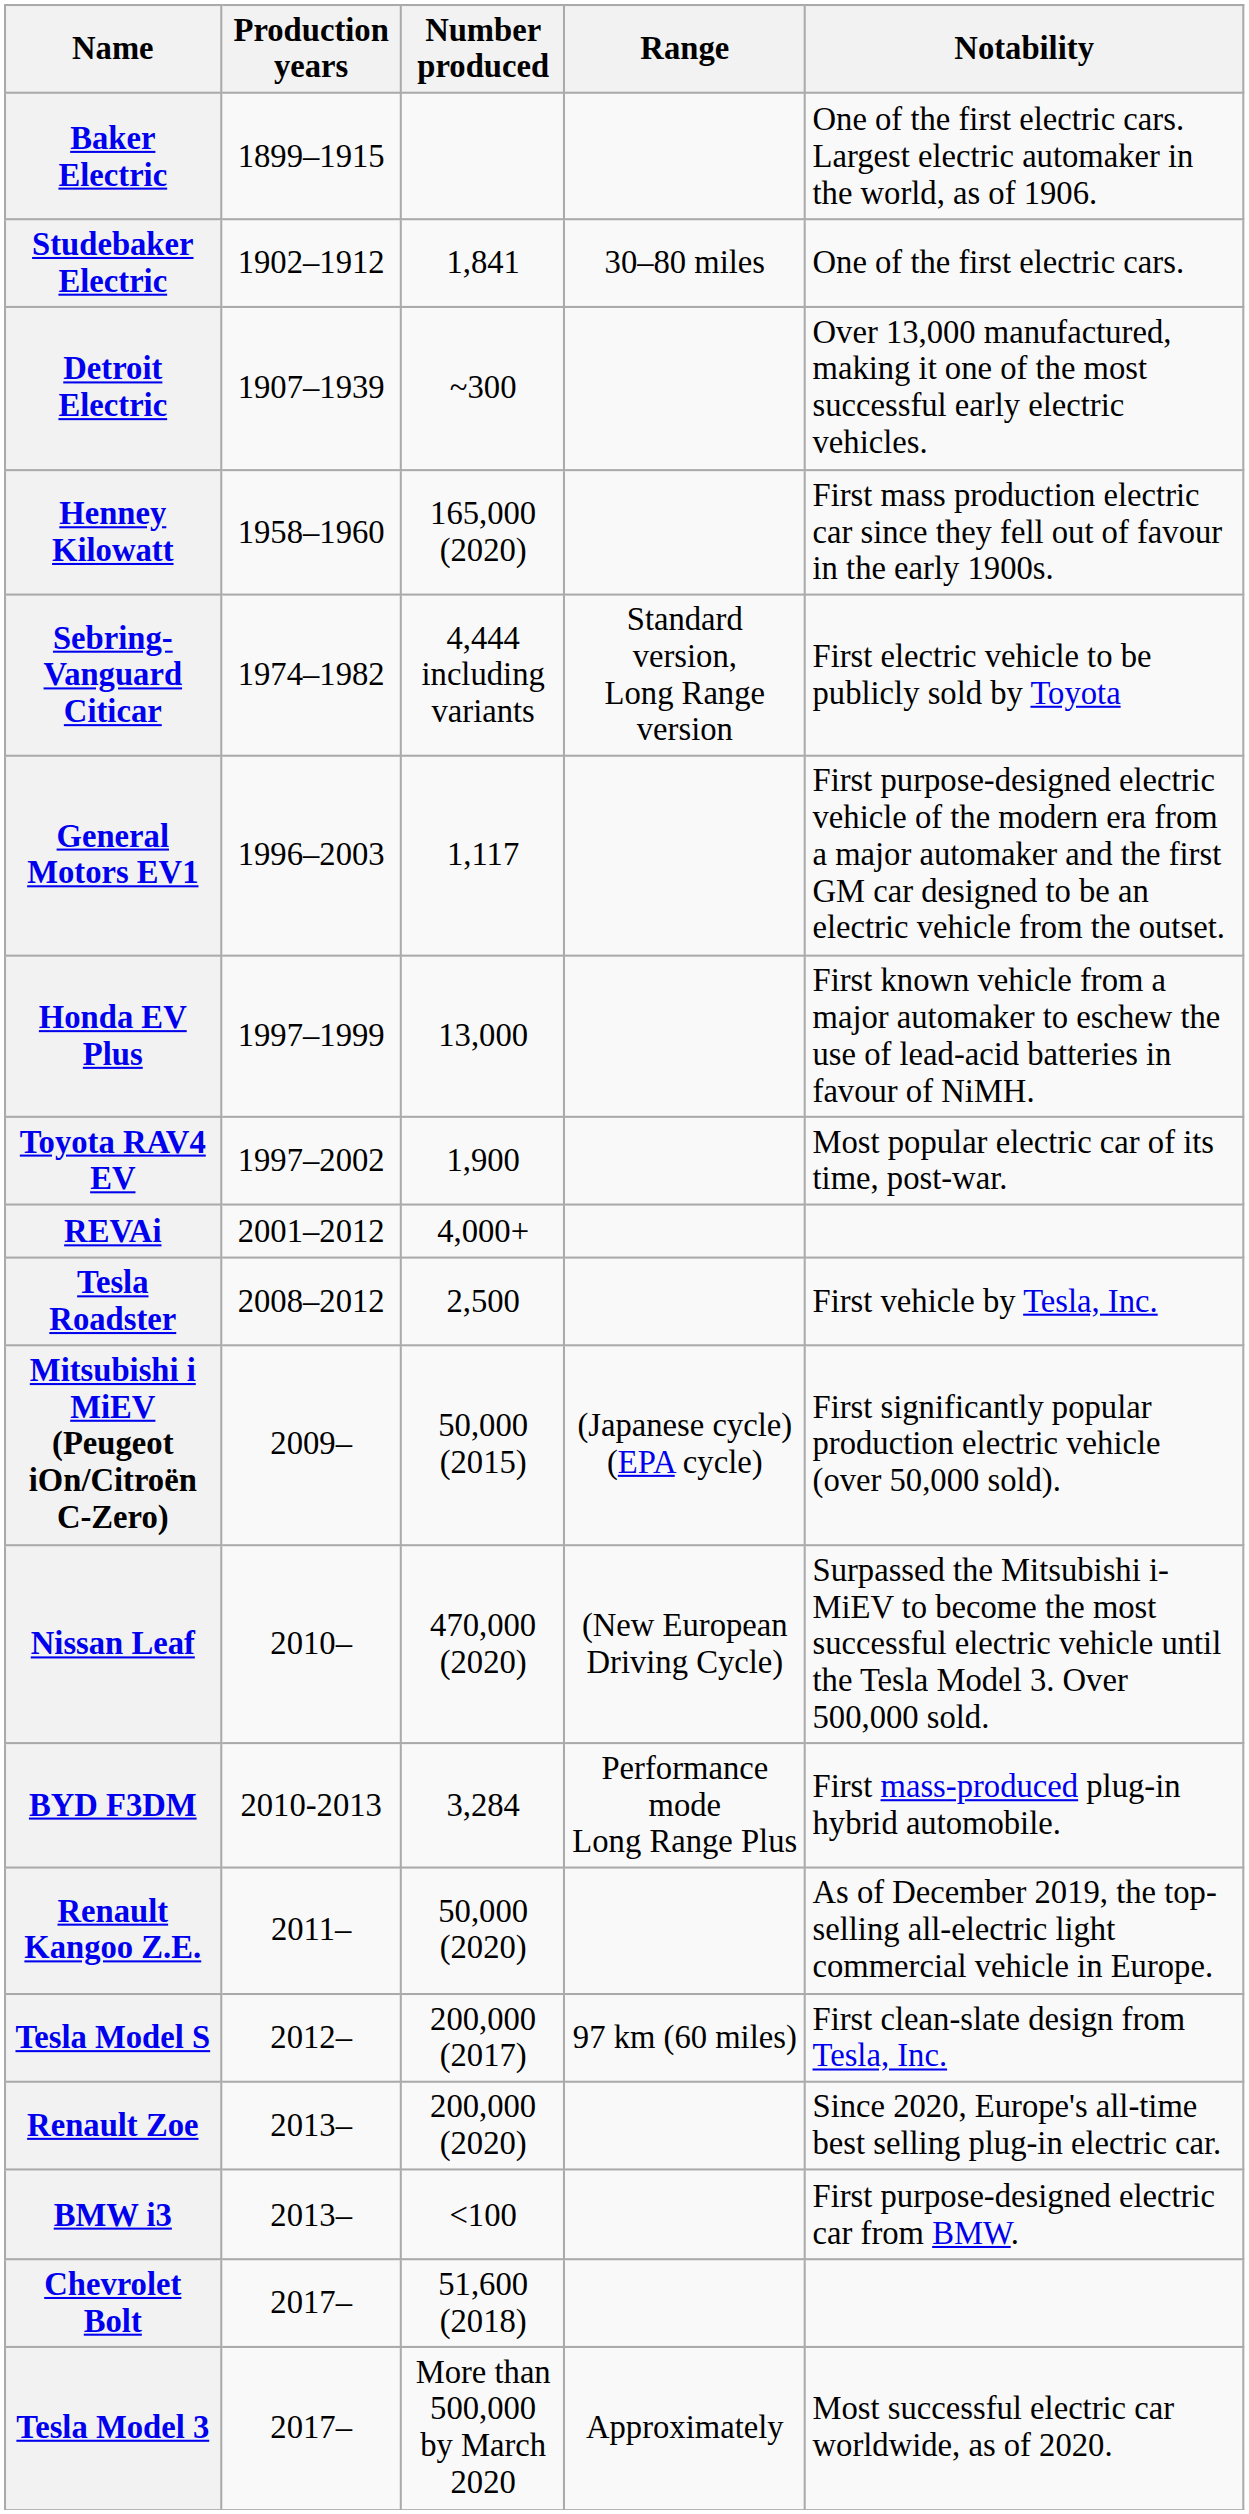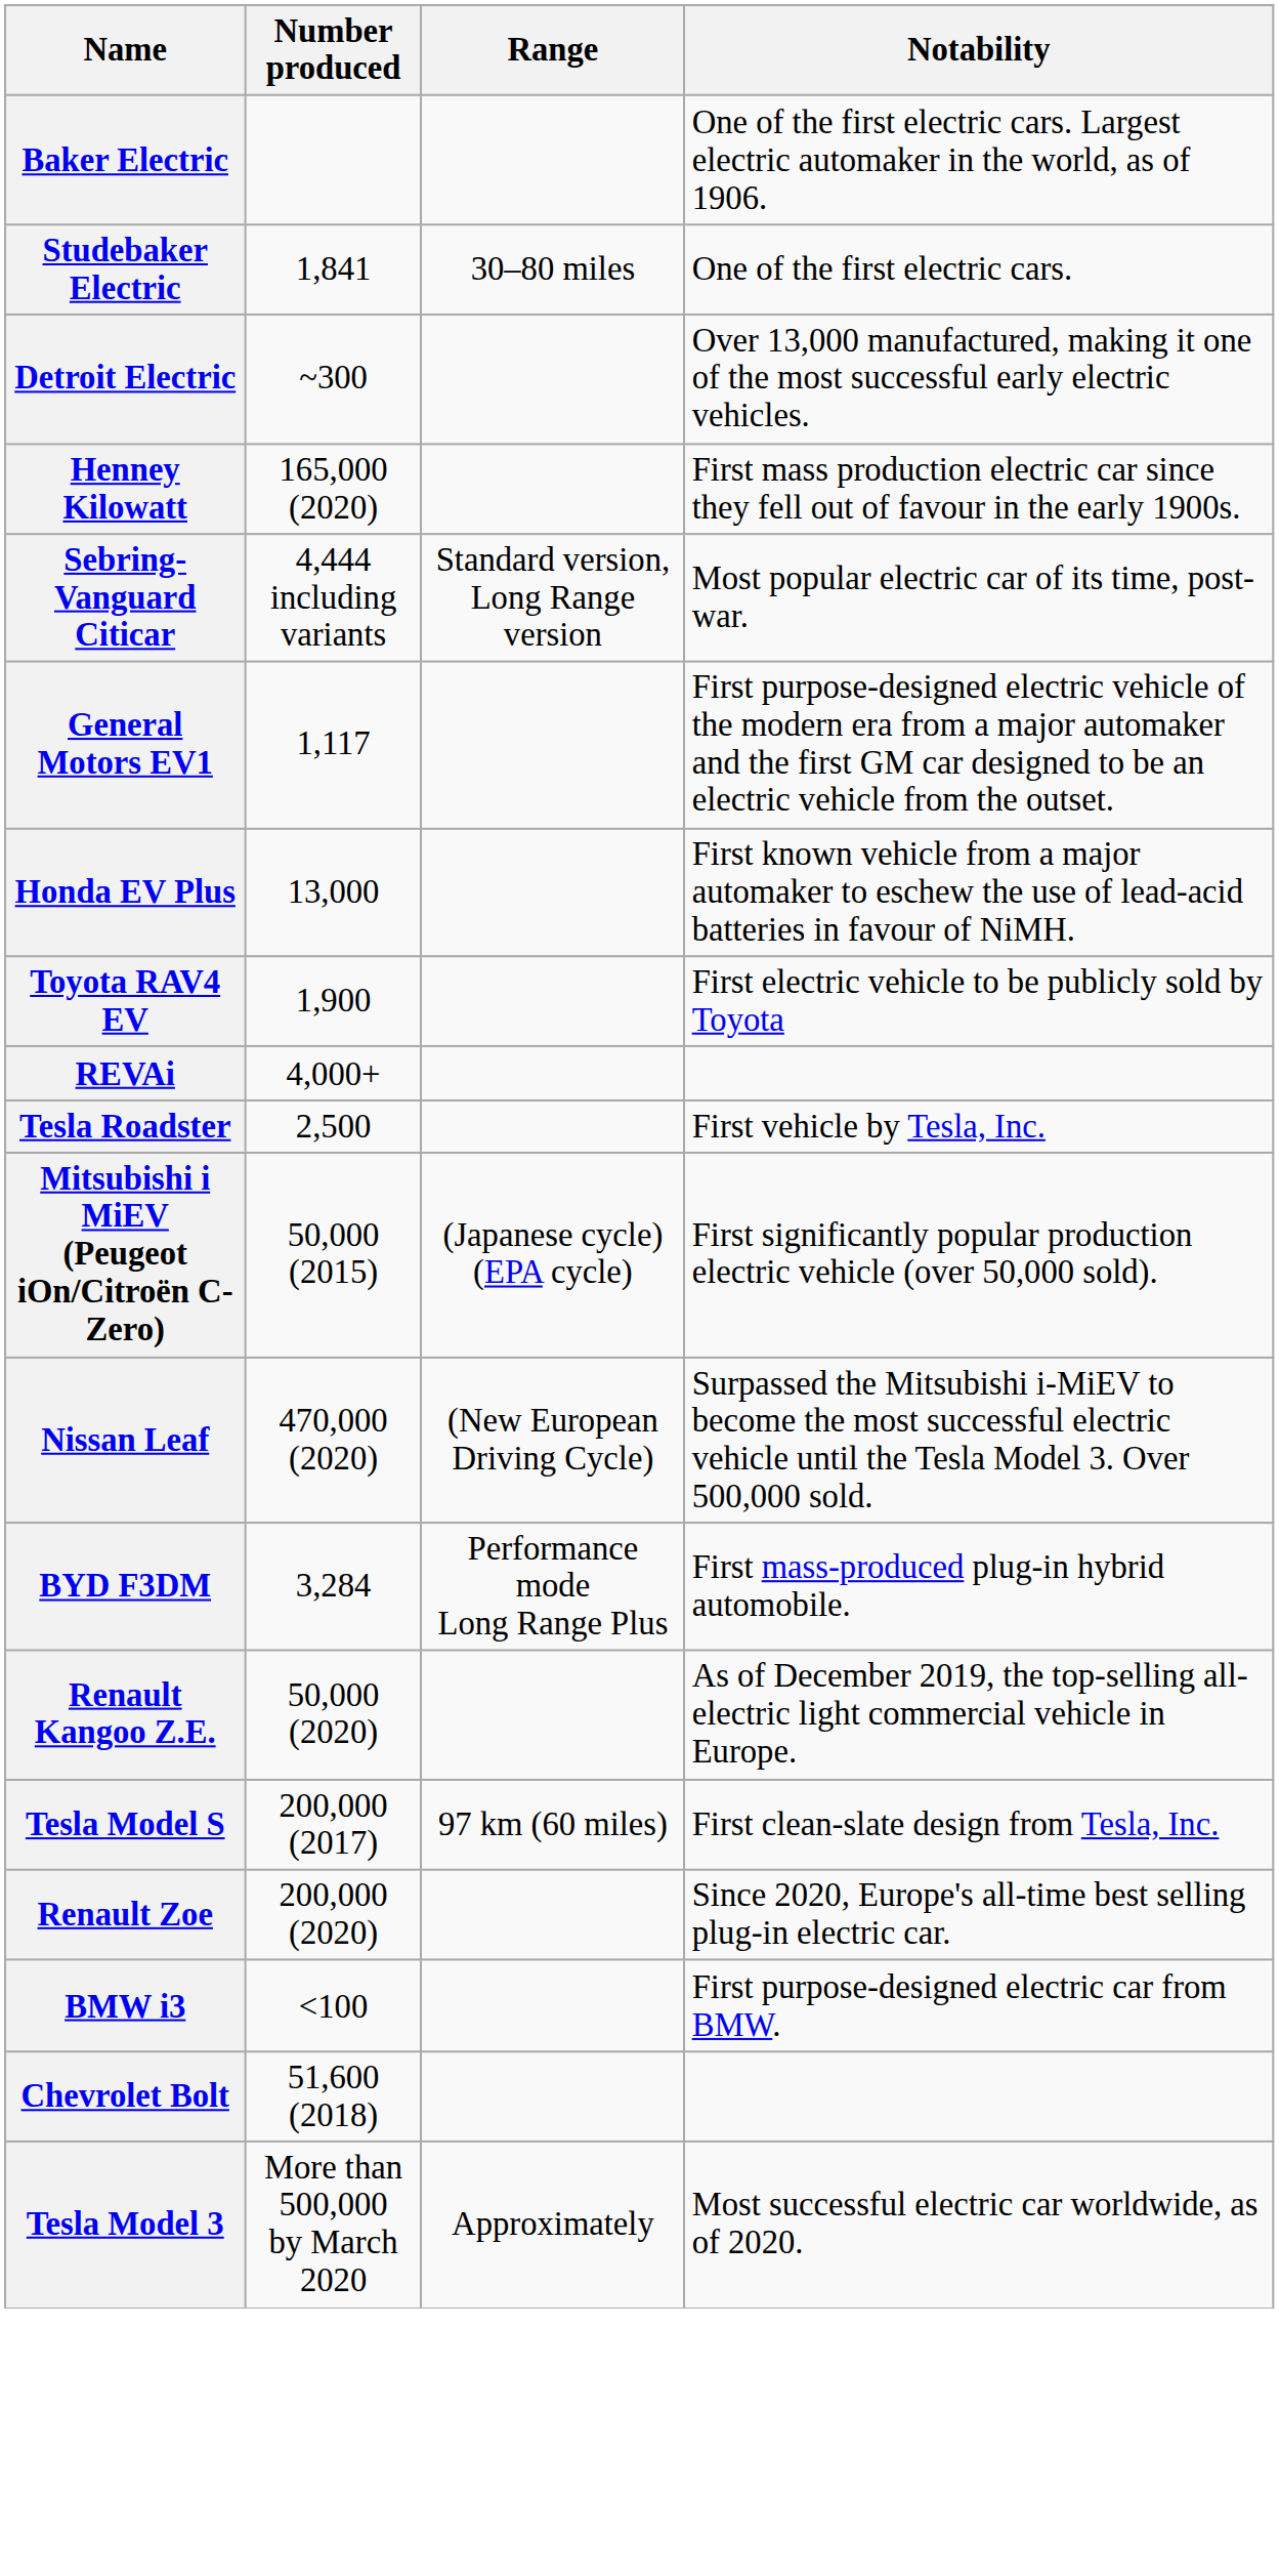 <table class="wikitable sortable">
 <tr>
 <th>Name</th>
-<th>Production years</th>
 <th>Number produced</th>
 <th data-sort-type="number">Range</th>
 <th>Notability</th>
 </tr>
 <tr align=center>
 <th><a href='#'>Baker Electric</a></th>
-<td>1899–1915</td>
 <td></td>
 <td data-sort-value="50"></td>
 <td align=left>One of the first electric cars. Largest electric automaker in the world, as of 1906.</td>
 </tr>
 <tr align=center>
 <th><a href='#'>Studebaker Electric</a></th>
-<td>1902–1912</td>
 <td>1,841</td>
 <td>30–80 miles</td>
 <td align=left>One of the first electric cars.</td>
 </tr>
 <tr align=center>
 <th><a href='#'>Detroit Electric</a></th>
-<td>1907–1939</td>
 <td>~300</td>
 <td data-sort-value="80"></td>
 <td align=left>Over 13,000 manufactured, making it one of the most successful early electric vehicles.</td>
 </tr>
 <tr align=center>
 <th><a href='#'>Henney Kilowatt</a></th>
-<td>1958–1960</td>
 <td>165,000 (2020)</td>
 <td></td>
 <td align=left>First mass production electric car since they fell out of favour in the early 1900s.</td>
 </tr>
 <tr align=center>
 <th><a href='#'>Sebring-Vanguard Citicar</a></th>
-<td>1974–1982</td>
 <td>4,444<br>including variants</td>
 <td> Standard version,<br> Long Range version</td>
-<td align=left>First electric vehicle to be publicly sold by <a href='#'>Toyota</a></td>
+<td align=left>Most popular electric car of its time, post-war.</td>
 </tr>
 <tr align=center>
 <th><a href='#'>General Motors EV1</a></th>
-<td>1996–2003</td>
 <td>1,117</td>
 <td data-sort-value="160"></td>
 <td align=left>First purpose-designed electric vehicle of the modern era from a major automaker and the first GM car designed to be an electric vehicle from the outset.</td>
 </tr>
 <tr align=center>
 <th><a href='#'>Honda EV Plus</a></th>
-<td>1997–1999</td>
 <td>13,000</td>
 <td data-sort-value="80"></td>
 <td align=left>First known vehicle from a major automaker to eschew the use of lead-acid batteries in favour of NiMH.</td>
 </tr>
 <tr align=center>
 <th><a href='#'>Toyota RAV4 EV</a></th>
-<td>1997–2002</td>
 <td>1,900</td>
 <td data-sort-value="87"></td>
-<td align=left>Most popular electric car of its time, post-war.</td>
+<td align=left>First electric vehicle to be publicly sold by <a href='#'>Toyota</a></td>
 </tr>
 <tr align=center>
 <th><a href='#'>REVAi</a></th>
-<td>2001–2012</td>
 <td>4,000+</td>
 <td></td>
 <td align=left></td>
 </tr>
 <tr align=center>
 <th><a href='#'>Tesla Roadster</a></th>
-<td>2008–2012</td>
 <td>2,500</td>
 <td data-sort-value="220"></td>
 <td align=left>First vehicle by <a href='#'>Tesla, Inc.</a></td>
 </tr>
 <tr align=center>
 <th><a href='#'>Mitsubishi i MiEV</a><br>(Peugeot iOn/Citroën C-Zero)</th>
-<td>2009–</td>
 <td>50,000 (2015)</td>
 <td data-sort-value="62"> (Japanese cycle)<br> (<a href='#'>EPA</a> cycle)</td>
 <td align=left>First significantly popular production electric vehicle (over 50,000 sold).</td>
 </tr>
 <tr align=center>
 <th><a href='#'>Nissan Leaf</a></th>
-<td>2010–</td>
 <td>470,000 (2020)</td>
 <td data-sort-value="109"> (New European Driving Cycle)</td>
 <td align=left>Surpassed the Mitsubishi i-MiEV to become the most successful electric vehicle until the Tesla Model 3. Over 500,000 sold.</td>
 </tr>
 <tr align=center>
 <th><a href='#'>BYD F3DM</a></th>
-<td>2010-2013</td>
 <td>3,284</td>
 <td data-sort-value="300"> Performance mode<br> Long Range Plus </td>
 <td align=left>First <a href='#'>mass-produced</a> plug-in hybrid automobile.</td>
 </tr>
 <tr align=center>
 <th><a href='#'>Renault Kangoo Z.E.</a></th>
-<td>2011–</td>
 <td>50,000 (2020)</td>
 <td></td>
 <td align=left>As of December 2019, the top-selling all-electric light commercial vehicle in Europe.</td>
 </tr>
 <tr align=center>
 <th><a href='#'>Tesla Model S</a></th>
-<td>2012–</td>
 <td>200,000 (2017)</td>
 <td>97 km (60 miles)</td>
 <td align=left>First clean-slate design from <a href='#'>Tesla, Inc.</a></td>
 </tr>
 <tr align=center>
 <th><a href='#'>Renault Zoe</a></th>
-<td>2013–</td>
 <td>200,000 (2020)</td>
 <td></td>
 <td align=left>Since 2020, Europe's all-time best selling plug-in electric car.</td>
 </tr>
 <tr align=center>
 <th><a href='#'>BMW i3</a></th>
-<td>2013–</td>
 <td><100</td>
 <td data-sort-value="80"></td>
 <td align=left>First purpose-designed electric car from <a href='#'>BMW</a>.</td>
 </tr>
 <tr align=center>
 <th><a href='#'>Chevrolet Bolt</a></th>
-<td>2017–</td>
 <td>51,600 (2018)</td>
 <td></td>
 <td align=left></td>
 </tr>
 <tr align=center>
 <th><a href='#'>Tesla Model 3</a></th>
-<td>2017–</td>
 <td>More than 500,000<br>by March 2020</td>
 <td data-sort-value="40">Approximately<br></td>
 <td align=left>Most successful electric car worldwide, as of 2020.</td>
 </tr>
 </table>
